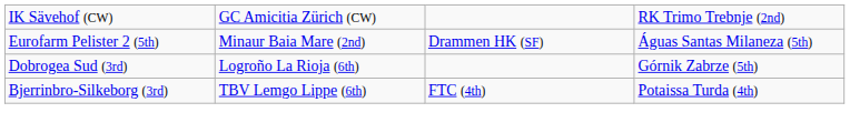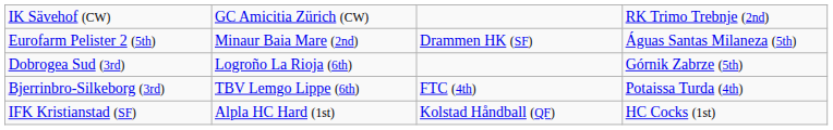 <table class="wikitable">
 <tr>
 <td width=220px> <a href='#'>IK Sävehof</a> <small>(CW)</small></td>
 <td width=220px> <a href='#'>GC Amicitia Zürich</a> <small>(CW)</small></td>
 <td width=220px></td>
 <td width=220px> <a href='#'>RK Trimo Trebnje</a> <small>(<a href='#'>2nd</a>)</small></td>
 </tr>
 <tr>
 <td> <a href='#'>Eurofarm Pelister 2</a> <small>(<a href='#'>5th</a>)</small></td>
 <td> <a href='#'>Minaur Baia Mare</a> <small>(<a href='#'>2nd</a>)</small></td>
 <td> <a href='#'>Drammen HK</a> <small>(<a href='#'>SF</a>)</small></td>
 <td> <a href='#'>Águas Santas Milaneza</a> <small>(<a href='#'>5th</a>)</small></td>
 </tr>
 <tr>
 <td> <a href='#'>Dobrogea Sud</a> <small>(<a href='#'>3rd</a>)</small></td>
 <td> <a href='#'>Logroño La Rioja</a> <small>(<a href='#'>6th</a>)</small></td>
 <td></td>
 <td> <a href='#'>Górnik Zabrze</a> <small>(<a href='#'>5th</a>)</small></td>
 </tr>
 <tr>
 <td> <a href='#'>Bjerrinbro-Silkeborg</a> <small>(<a href='#'>3rd</a>)</small></td>
 <td> <a href='#'>TBV Lemgo Lippe</a> <small>(<a href='#'>6th</a>)</small></td>
 <td> <a href='#'>FTC</a> <small>(<a href='#'>4th</a>)</small></td>
 <td> <a href='#'>Potaissa Turda</a> <small>(<a href='#'>4th</a>)</small></td>
 </tr>
+<tr>
+<td> <a href='#'>IFK Kristianstad</a> <small>(<a href='#'>SF</a>)</small></td>
+<td> <a href='#'>Alpla HC Hard</a> <small>(1st)</small></td>
+<td> <a href='#'>Kolstad Håndball</a> <small>(<a href='#'>QF</a>)</small></td>
+<td> <a href='#'>HC Cocks</a> <small>(1st)</small></td>
+</tr>
 </table>
